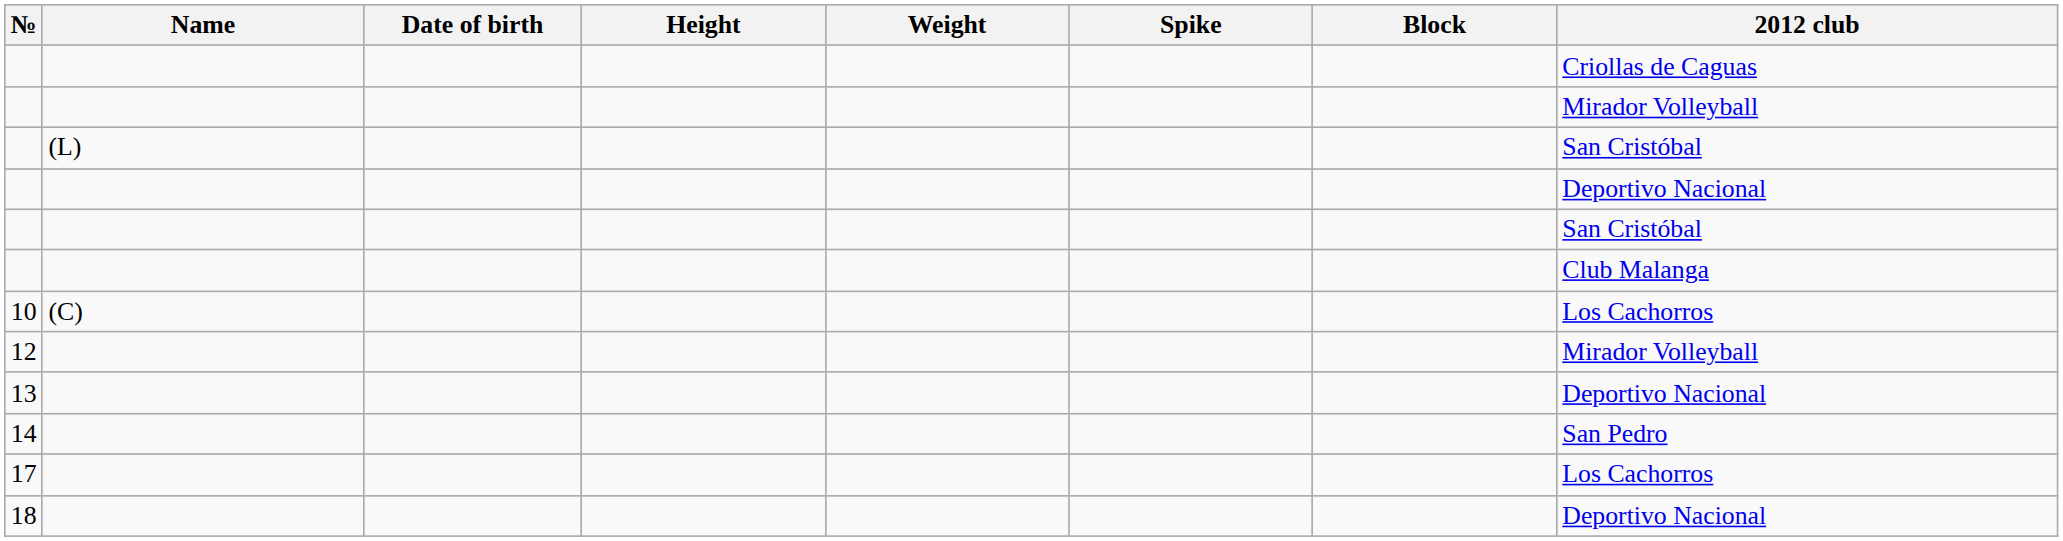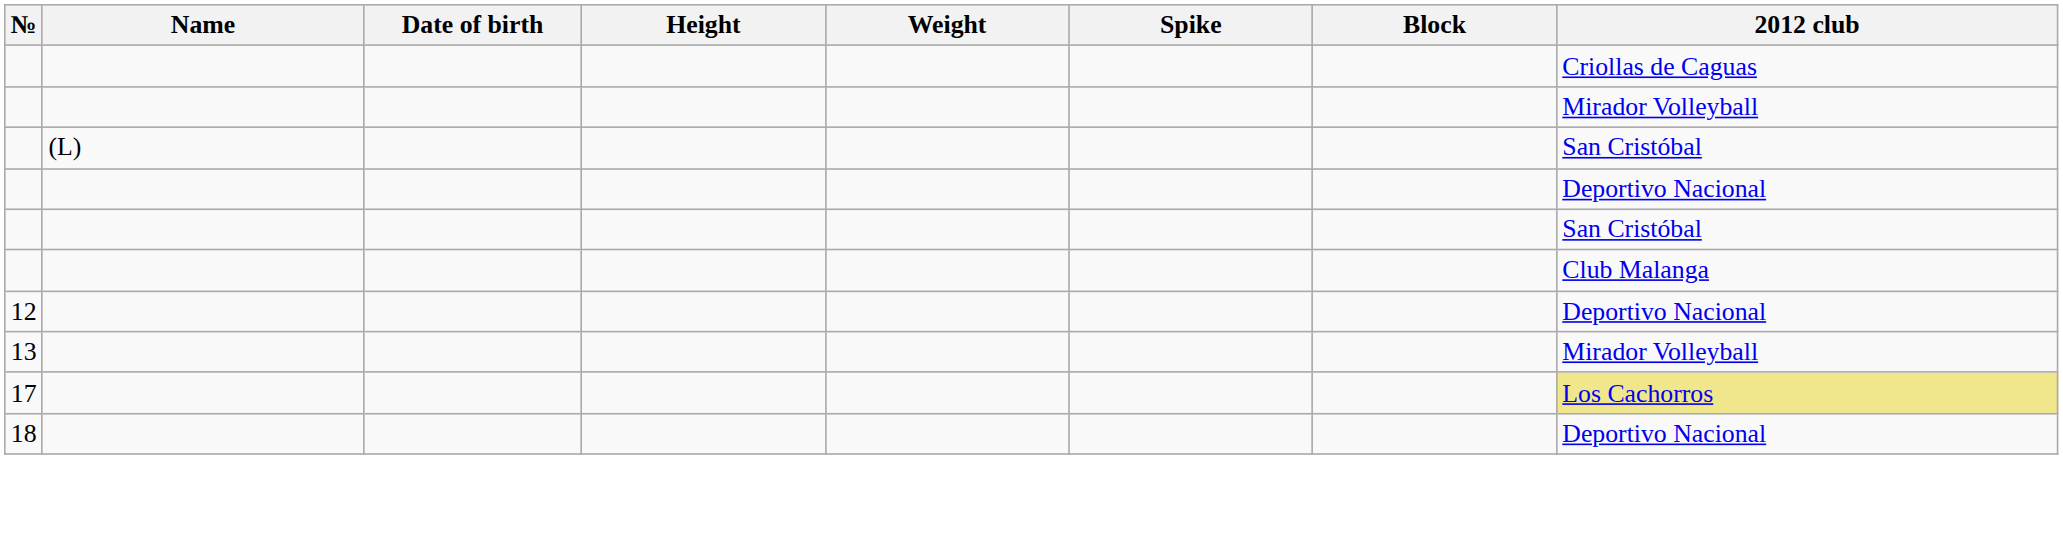 <table class="wikitable sortable" style="font-size:100%; text-align:center;">
 <tr>
 <th>№</th>
 <th style="width:12em">Name</th>
 <th style="width:8em">Date of birth</th>
 <th style="width:9em">Height</th>
 <th style="width:9em">Weight</th>
 <th style="width:9em">Spike</th>
 <th style="width:9em">Block</th>
 <th style="width:19em">2012 club</th>
 </tr>
 <tr>
 <td></td>
 <td style="text-align:left;"></td>
 <td style="text-align:right;"></td>
 <td></td>
 <td></td>
 <td></td>
 <td></td>
 <td style="text-align:left;"> <a href='#'>Criollas de Caguas</a></td>
 </tr>
 <tr>
 <td></td>
 <td style="text-align:left;"></td>
 <td style="text-align:right;"></td>
 <td></td>
 <td></td>
 <td></td>
 <td></td>
 <td style="text-align:left;"> <a href='#'>Mirador Volleyball</a></td>
 </tr>
 <tr>
 <td></td>
 <td style="text-align:left;"> (L)</td>
 <td style="text-align:right;"></td>
 <td></td>
 <td></td>
 <td></td>
 <td></td>
 <td style="text-align:left;"> <a href='#'>San Cristóbal</a></td>
 </tr>
 <tr>
 <td></td>
 <td style="text-align:left;"></td>
 <td style="text-align:right;"></td>
 <td></td>
 <td></td>
 <td></td>
 <td></td>
 <td style="text-align:left;"> <a href='#'>Deportivo Nacional</a></td>
 </tr>
 <tr>
 <td></td>
 <td style="text-align:left;"></td>
 <td style="text-align:right;"></td>
 <td></td>
 <td></td>
 <td></td>
 <td></td>
 <td style="text-align:left;"> <a href='#'>San Cristóbal</a></td>
 </tr>
 <tr>
 <td></td>
 <td style="text-align:left;"></td>
 <td style="text-align:right;"></td>
 <td></td>
 <td></td>
 <td></td>
 <td></td>
 <td style="text-align:left;"> <a href='#'>Club Malanga</a></td>
 </tr>
 <tr>
-<td>10</td>
-<td style="text-align:left;"> (C)</td>
+<td>12</td>
+<td style="text-align:left;"></td>
 <td style="text-align:right;"></td>
 <td></td>
 <td></td>
 <td></td>
 <td></td>
-<td style="text-align:left;"> <a href='#'>Los Cachorros</a></td>
+<td style="text-align:left;"> <a href='#'>Deportivo Nacional</a></td>
 </tr>
 <tr>
-<td>12</td>
+<td>13</td>
 <td style="text-align:left;"></td>
 <td style="text-align:right;"></td>
 <td></td>
 <td></td>
 <td></td>
 <td></td>
 <td style="text-align:left;"> <a href='#'>Mirador Volleyball</a></td>
 </tr>
 <tr>
-<td>13</td>
-<td style="text-align:left;"></td>
-<td style="text-align:right;"></td>
-<td></td>
-<td></td>
-<td></td>
-<td></td>
-<td style="text-align:left;"> <a href='#'>Deportivo Nacional</a></td>
-</tr>
-<tr>
-<td>14</td>
-<td style="text-align:left;"></td>
-<td style="text-align:right;"></td>
-<td></td>
-<td></td>
-<td></td>
-<td></td>
-<td style="text-align:left;"> <a href='#'>San Pedro</a></td>
-</tr>
-<tr>
 <td>17</td>
 <td style="text-align:left;"></td>
 <td style="text-align:right;"></td>
 <td></td>
 <td></td>
 <td></td>
 <td></td>
-<td style="text-align:left;"> <a href='#'>Los Cachorros</a></td>
+<td style="background: khaki; text-align:left;"> <a href='#'>Los Cachorros</a></td>
 </tr>
 <tr>
 <td>18</td>
 <td style="text-align:left;"></td>
 <td style="text-align:right;"></td>
 <td></td>
 <td></td>
 <td></td>
 <td></td>
 <td style="text-align:left;"> <a href='#'>Deportivo Nacional</a></td>
 </tr>
 </table>
